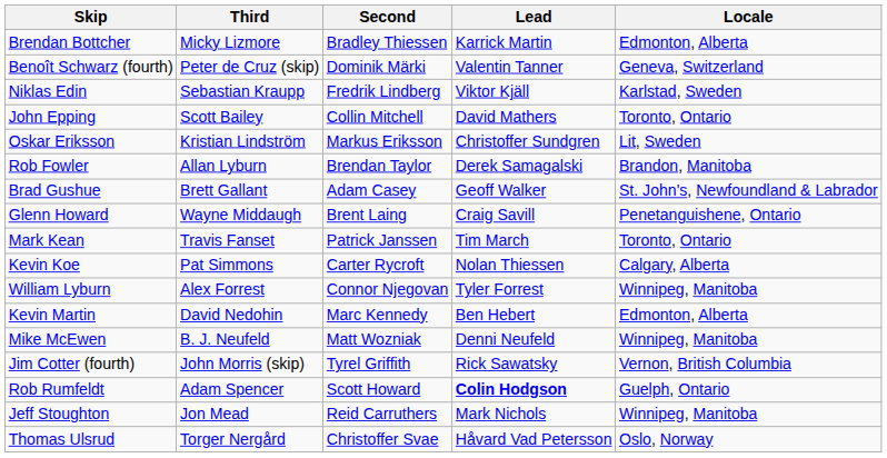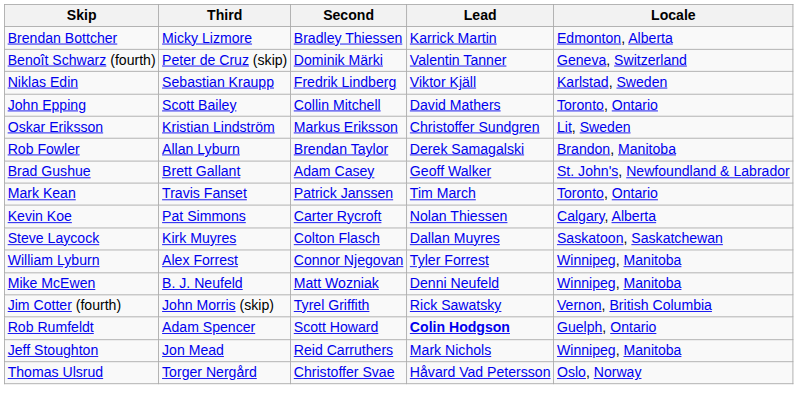 <table class=wikitable>
 <tr>
 <th>Skip</th>
 <th>Third</th>
 <th>Second</th>
 <th>Lead</th>
 <th>Locale</th>
 </tr>
 <tr>
 <td><a href='#'>Brendan Bottcher</a></td>
 <td><a href='#'>Micky Lizmore</a></td>
 <td><a href='#'>Bradley Thiessen</a></td>
 <td><a href='#'>Karrick Martin</a></td>
 <td> <a href='#'>Edmonton</a>, <a href='#'>Alberta</a></td>
 </tr>
 <tr>
 <td><a href='#'>Benoît Schwarz</a> (fourth)</td>
 <td><a href='#'>Peter de Cruz</a> (skip)</td>
 <td><a href='#'>Dominik Märki</a></td>
 <td><a href='#'>Valentin Tanner</a></td>
 <td> <a href='#'>Geneva</a>, <a href='#'>Switzerland</a></td>
 </tr>
 <tr>
 <td><a href='#'>Niklas Edin</a></td>
 <td><a href='#'>Sebastian Kraupp</a></td>
 <td><a href='#'>Fredrik Lindberg</a></td>
 <td><a href='#'>Viktor Kjäll</a></td>
 <td> <a href='#'>Karlstad</a>, <a href='#'>Sweden</a></td>
 </tr>
 <tr>
 <td><a href='#'>John Epping</a></td>
 <td><a href='#'>Scott Bailey</a></td>
 <td><a href='#'>Collin Mitchell</a></td>
 <td><a href='#'>David Mathers</a></td>
 <td> <a href='#'>Toronto</a>, <a href='#'>Ontario</a></td>
 </tr>
 <tr>
 <td><a href='#'>Oskar Eriksson</a></td>
 <td><a href='#'>Kristian Lindström</a></td>
 <td><a href='#'>Markus Eriksson</a></td>
 <td><a href='#'>Christoffer Sundgren</a></td>
 <td> <a href='#'>Lit</a>, <a href='#'>Sweden</a></td>
 </tr>
 <tr>
 <td><a href='#'>Rob Fowler</a></td>
 <td><a href='#'>Allan Lyburn</a></td>
 <td><a href='#'>Brendan Taylor</a></td>
 <td><a href='#'>Derek Samagalski</a></td>
 <td> <a href='#'>Brandon</a>, <a href='#'>Manitoba</a></td>
 </tr>
 <tr>
 <td><a href='#'>Brad Gushue</a></td>
 <td><a href='#'>Brett Gallant</a></td>
 <td><a href='#'>Adam Casey</a></td>
 <td><a href='#'>Geoff Walker</a></td>
 <td> <a href='#'>St. John's</a>, <a href='#'>Newfoundland & Labrador</a></td>
 </tr>
 <tr>
-<td><a href='#'>Glenn Howard</a></td>
-<td><a href='#'>Wayne Middaugh</a></td>
-<td><a href='#'>Brent Laing</a></td>
-<td><a href='#'>Craig Savill</a></td>
-<td> <a href='#'>Penetanguishene</a>, <a href='#'>Ontario</a></td>
-</tr>
-<tr>
 <td><a href='#'>Mark Kean</a></td>
 <td><a href='#'>Travis Fanset</a></td>
 <td><a href='#'>Patrick Janssen</a></td>
 <td><a href='#'>Tim March</a></td>
 <td> <a href='#'>Toronto</a>, <a href='#'>Ontario</a></td>
 </tr>
 <tr>
 <td><a href='#'>Kevin Koe</a></td>
 <td><a href='#'>Pat Simmons</a></td>
 <td><a href='#'>Carter Rycroft</a></td>
 <td><a href='#'>Nolan Thiessen</a></td>
 <td> <a href='#'>Calgary</a>, <a href='#'>Alberta</a></td>
 </tr>
 <tr>
+<td><a href='#'>Steve Laycock</a></td>
+<td><a href='#'>Kirk Muyres</a></td>
+<td><a href='#'>Colton Flasch</a></td>
+<td><a href='#'>Dallan Muyres</a></td>
+<td> <a href='#'>Saskatoon</a>, <a href='#'>Saskatchewan</a></td>
+</tr>
+<tr>
 <td><a href='#'>William Lyburn</a></td>
 <td><a href='#'>Alex Forrest</a></td>
 <td><a href='#'>Connor Njegovan</a></td>
 <td><a href='#'>Tyler Forrest</a></td>
 <td> <a href='#'>Winnipeg</a>, <a href='#'>Manitoba</a></td>
-</tr>
-<tr>
-<td><a href='#'>Kevin Martin</a></td>
-<td><a href='#'>David Nedohin</a></td>
-<td><a href='#'>Marc Kennedy</a></td>
-<td><a href='#'>Ben Hebert</a></td>
-<td> <a href='#'>Edmonton</a>, <a href='#'>Alberta</a></td>
 </tr>
 <tr>
 <td><a href='#'>Mike McEwen</a></td>
 <td><a href='#'>B. J. Neufeld</a></td>
 <td><a href='#'>Matt Wozniak</a></td>
 <td><a href='#'>Denni Neufeld</a></td>
 <td> <a href='#'>Winnipeg</a>, <a href='#'>Manitoba</a></td>
 </tr>
 <tr>
 <td><a href='#'>Jim Cotter</a> (fourth)</td>
 <td><a href='#'>John Morris</a> (skip)</td>
 <td><a href='#'>Tyrel Griffith</a></td>
 <td><a href='#'>Rick Sawatsky</a></td>
 <td> <a href='#'>Vernon</a>, <a href='#'>British Columbia</a></td>
 </tr>
 <tr>
 <td><a href='#'>Rob Rumfeldt</a></td>
 <td><a href='#'>Adam Spencer</a></td>
 <td><a href='#'>Scott Howard</a></td>
 <td><strong><a href='#'>Colin Hodgson</a></strong></td>
 <td> <a href='#'>Guelph</a>, <a href='#'>Ontario</a></td>
 </tr>
 <tr>
 <td><a href='#'>Jeff Stoughton</a></td>
 <td><a href='#'>Jon Mead</a></td>
 <td><a href='#'>Reid Carruthers</a></td>
 <td><a href='#'>Mark Nichols</a></td>
 <td> <a href='#'>Winnipeg</a>, <a href='#'>Manitoba</a></td>
 </tr>
 <tr>
 <td><a href='#'>Thomas Ulsrud</a></td>
 <td><a href='#'>Torger Nergård</a></td>
 <td><a href='#'>Christoffer Svae</a></td>
 <td><a href='#'>Håvard Vad Petersson</a></td>
 <td> <a href='#'>Oslo</a>, <a href='#'>Norway</a></td>
 </tr>
 </table>
